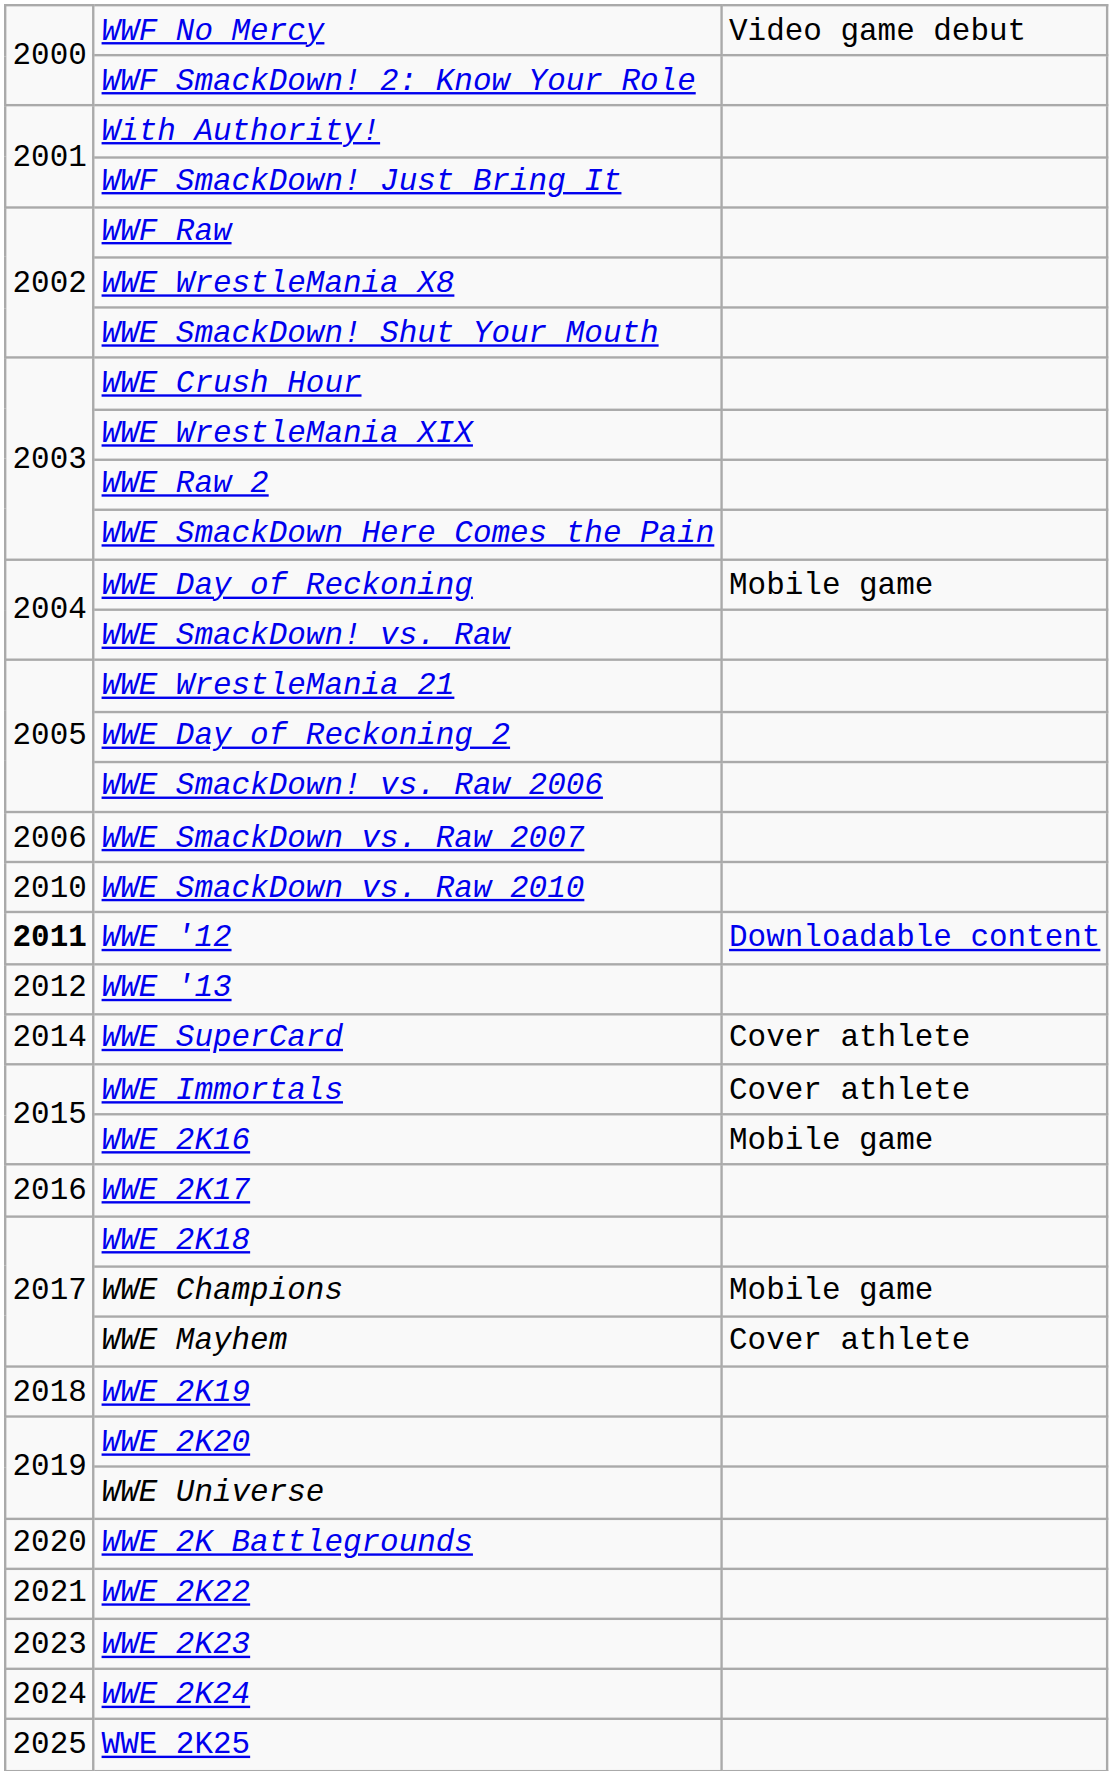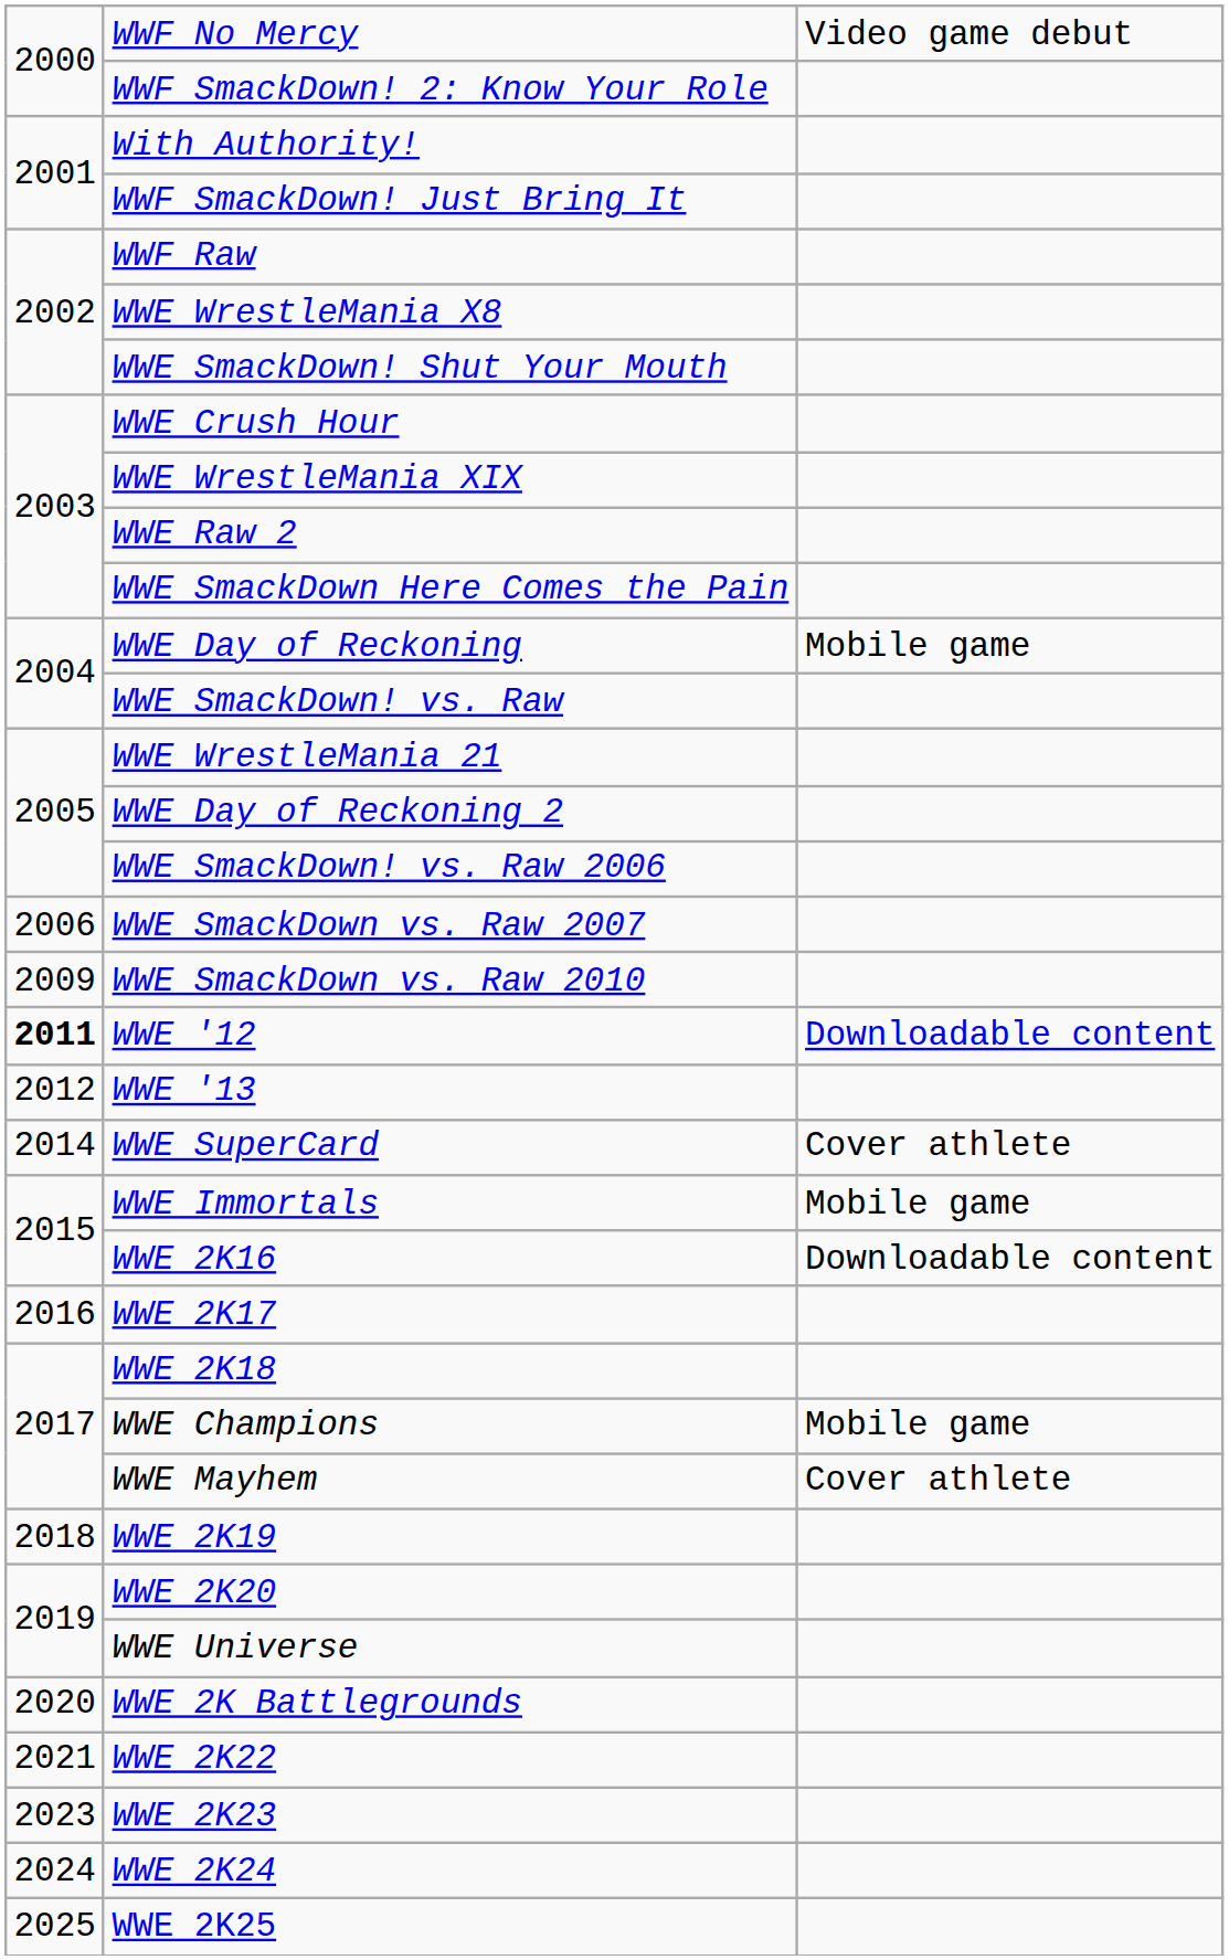 <table class="wikitable sortable">
 <tr>
 <td rowspan="2">2000</td>
 <td><em><a href='#'>WWF No Mercy</a></em></td>
 <td>Video game debut</td>
 </tr>
 <tr>
 <td><em><a href='#'>WWF SmackDown! 2: Know Your Role</a></em></td>
 <td></td>
 </tr>
 <tr>
 <td rowspan="2">2001</td>
 <td><em><a href='#'>With Authority!</a></em></td>
 <td></td>
 </tr>
 <tr>
 <td><em><a href='#'>WWF SmackDown! Just Bring It</a></em></td>
 <td></td>
 </tr>
 <tr>
 <td rowspan="3">2002</td>
 <td><em><a href='#'>WWF Raw</a></em></td>
 <td></td>
 </tr>
 <tr>
 <td><em><a href='#'>WWE WrestleMania X8</a></em></td>
 <td></td>
 </tr>
 <tr>
 <td><em><a href='#'>WWE SmackDown! Shut Your Mouth</a></em></td>
 <td></td>
 </tr>
 <tr>
 <td rowspan="4">2003</td>
 <td><em><a href='#'>WWE Crush Hour</a></em></td>
 <td></td>
 </tr>
 <tr>
 <td><em><a href='#'>WWE WrestleMania XIX</a></em></td>
 <td></td>
 </tr>
 <tr>
 <td><em><a href='#'>WWE Raw 2</a></em></td>
 <td></td>
 </tr>
 <tr>
 <td><em><a href='#'>WWE SmackDown Here Comes the Pain</a></em></td>
 <td></td>
 </tr>
 <tr>
 <td rowspan="2">2004</td>
 <td><em><a href='#'>WWE Day of Reckoning</a></em></td>
 <td>Mobile game</td>
 </tr>
 <tr>
 <td><em><a href='#'>WWE SmackDown! vs. Raw</a></em></td>
 <td></td>
 </tr>
 <tr>
 <td rowspan="3">2005</td>
 <td><em><a href='#'>WWE WrestleMania 21</a></em></td>
 <td></td>
 </tr>
 <tr>
 <td><em><a href='#'>WWE Day of Reckoning 2</a></em></td>
 <td></td>
 </tr>
 <tr>
 <td><em><a href='#'>WWE SmackDown! vs. Raw 2006</a></em></td>
 <td></td>
 </tr>
 <tr>
 <td>2006</td>
 <td><em><a href='#'>WWE SmackDown vs. Raw 2007</a></em></td>
 <td></td>
 </tr>
 <tr>
-<td>2010</td>
+<td>2009</td>
 <td><em><a href='#'>WWE SmackDown vs. Raw 2010</a></em></td>
 <td></td>
 </tr>
 <tr>
 <td><strong>2011</strong></td>
 <td><em><a href='#'>WWE '12</a></em></td>
 <td><a href='#'>Downloadable content</a></td>
 </tr>
 <tr>
 <td>2012</td>
 <td><em><a href='#'>WWE '13</a></em></td>
 <td></td>
 </tr>
 <tr>
 <td>2014</td>
 <td><em><a href='#'>WWE SuperCard</a></em></td>
 <td>Cover athlete</td>
 </tr>
 <tr>
 <td rowspan="2">2015</td>
 <td><em><a href='#'>WWE Immortals</a></em></td>
-<td>Cover athlete</td>
+<td>Mobile game</td>
 </tr>
 <tr>
 <td><em><a href='#'>WWE 2K16</a></em></td>
-<td>Mobile game</td>
+<td>Downloadable content</td>
 </tr>
 <tr>
 <td>2016</td>
 <td><em><a href='#'>WWE 2K17</a></em></td>
 <td></td>
 </tr>
 <tr>
 <td rowspan="3">2017</td>
 <td><em><a href='#'>WWE 2K18</a></em></td>
 <td></td>
 </tr>
 <tr>
 <td><em>WWE Champions</em></td>
 <td>Mobile game</td>
 </tr>
 <tr>
 <td><em>WWE Mayhem</em></td>
 <td>Cover athlete</td>
 </tr>
 <tr>
 <td>2018</td>
 <td><em><a href='#'>WWE 2K19</a></em></td>
 <td></td>
 </tr>
 <tr>
 <td rowspan="2">2019</td>
 <td><em><a href='#'>WWE 2K20</a></em></td>
 <td></td>
 </tr>
 <tr>
 <td><em>WWE Universe</em></td>
 <td></td>
 </tr>
 <tr>
 <td>2020</td>
 <td><em><a href='#'>WWE 2K Battlegrounds</a></em></td>
 <td></td>
 </tr>
 <tr>
 <td>2021</td>
 <td><em><a href='#'>WWE 2K22</a></em></td>
 <td></td>
 </tr>
 <tr>
 <td>2023</td>
 <td><em><a href='#'>WWE 2K23</a></em></td>
 <td></td>
 </tr>
 <tr>
 <td>2024</td>
 <td><em><a href='#'>WWE 2K24</a></em></td>
 <td></td>
 </tr>
 <tr>
 <td>2025</td>
 <td><a href='#'>WWE 2K25</a></td>
 <td></td>
 </tr>
 </table>
